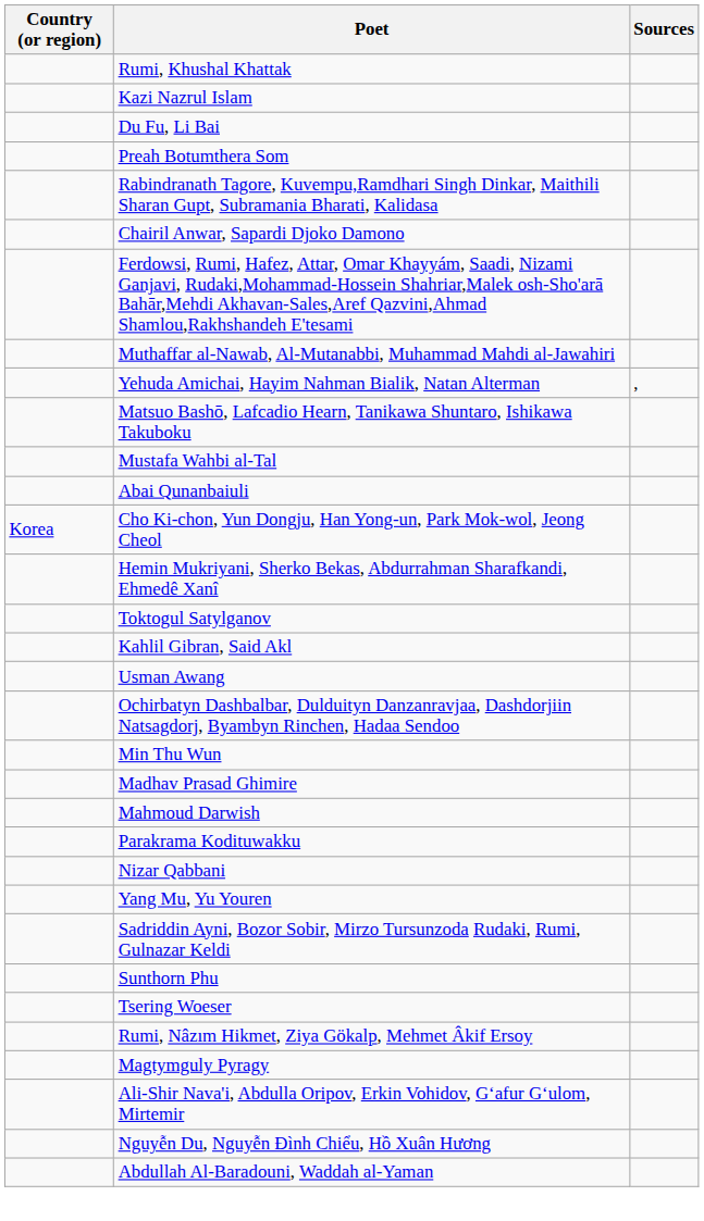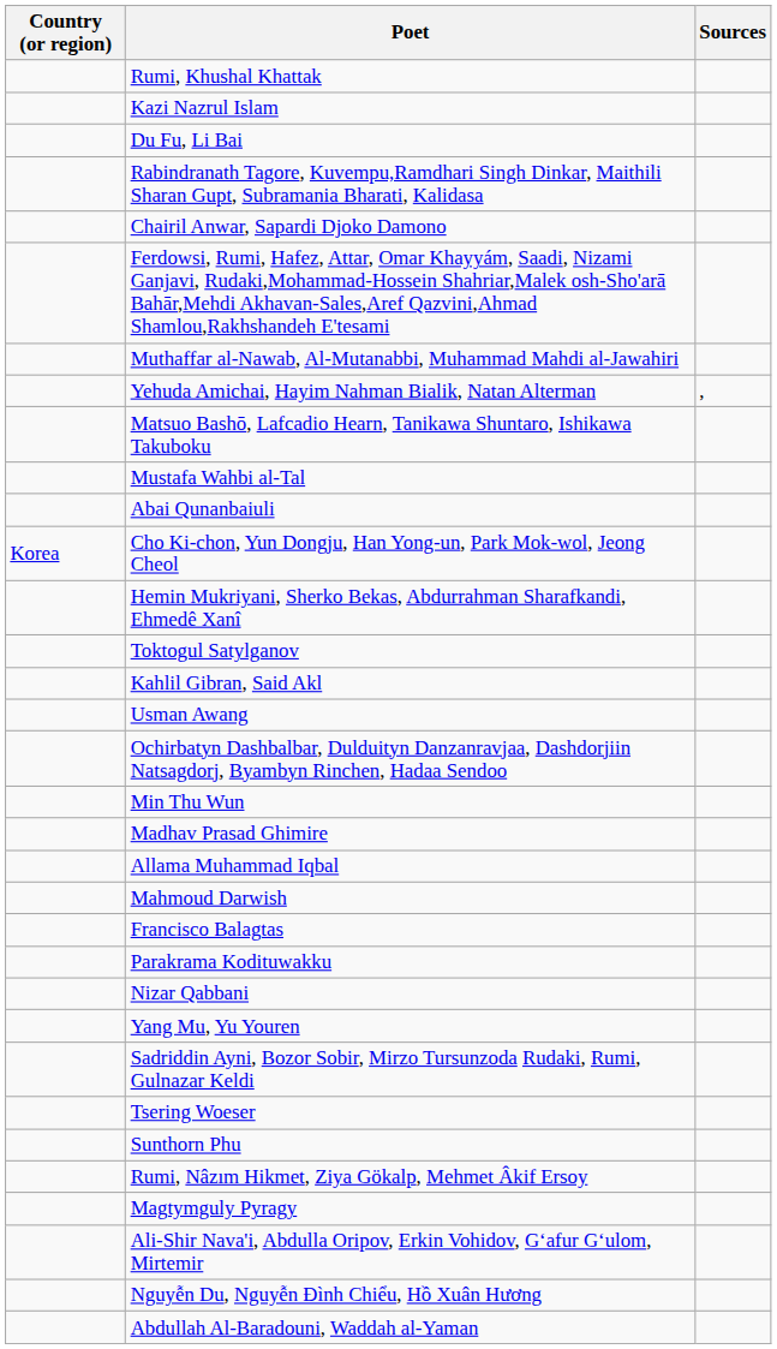 <table class="wikitable sortable">
 <tr>
 <th>Country (or region)</th>
 <th>Poet</th>
 <th>Sources</th>
 </tr>
 <tr>
 <td></td>
 <td><a href='#'>Rumi</a>, <a href='#'>Khushal Khattak</a></td>
 <td></td>
 </tr>
 <tr>
 <td></td>
 <td><a href='#'>Kazi Nazrul Islam</a></td>
 <td></td>
 </tr>
 <tr>
 <td></td>
 <td><a href='#'>Du Fu</a>, <a href='#'>Li Bai</a></td>
-<td></td>
-</tr>
-<tr>
-<td></td>
-<td><a href='#'>Preah Botumthera Som</a></td>
 <td></td>
 </tr>
 <tr>
 <td></td>
 <td><a href='#'>Rabindranath Tagore</a>, <a href='#'>Kuvempu,Ramdhari Singh Dinkar</a>, <a href='#'>Maithili Sharan Gupt</a>, <a href='#'>Subramania Bharati</a>, <a href='#'>Kalidasa</a></td>
 <td></td>
 </tr>
 <tr>
 <td></td>
 <td><a href='#'>Chairil Anwar</a>, <a href='#'>Sapardi Djoko Damono</a></td>
 <td></td>
 </tr>
 <tr>
 <td></td>
 <td><a href='#'>Ferdowsi</a>, <a href='#'>Rumi</a>, <a href='#'>Hafez</a>, <a href='#'>Attar</a>, <a href='#'>Omar Khayyám</a>, <a href='#'>Saadi</a>, <a href='#'>Nizami Ganjavi</a>, <a href='#'>Rudaki</a>,<a href='#'>Mohammad-Hossein Shahriar</a>,<a href='#'>Malek osh-Sho'arā Bahār</a>,<a href='#'>Mehdi Akhavan-Sales</a>,<a href='#'>Aref Qazvini</a>,<a href='#'>Ahmad Shamlou</a>,<a href='#'>Rakhshandeh E'tesami</a></td>
 <td></td>
 </tr>
 <tr>
 <td></td>
 <td><a href='#'>Muthaffar al-Nawab</a>, <a href='#'>Al-Mutanabbi</a>, <a href='#'>Muhammad Mahdi al-Jawahiri</a></td>
 <td></td>
 </tr>
 <tr>
 <td></td>
 <td><a href='#'>Yehuda Amichai</a>,  <a href='#'>Hayim Nahman Bialik</a>, <a href='#'>Natan Alterman</a></td>
 <td>,</td>
 </tr>
 <tr>
 <td></td>
 <td><a href='#'>Matsuo Bashō</a>, <a href='#'>Lafcadio Hearn</a>, <a href='#'>Tanikawa Shuntaro</a>, <a href='#'>Ishikawa Takuboku</a></td>
 <td></td>
 </tr>
 <tr>
 <td></td>
 <td><a href='#'>Mustafa Wahbi al-Tal</a></td>
 <td></td>
 </tr>
 <tr>
 <td></td>
 <td><a href='#'>Abai Qunanbaiuli</a></td>
 <td></td>
 </tr>
 <tr>
 <td> <a href='#'>Korea</a></td>
 <td><a href='#'>Cho Ki-chon</a>, <a href='#'>Yun Dongju</a>, <a href='#'>Han Yong-un</a>, <a href='#'>Park Mok-wol</a>, <a href='#'>Jeong Cheol</a></td>
 <td></td>
 </tr>
 <tr>
 <td></td>
 <td><a href='#'>Hemin Mukriyani</a>, <a href='#'>Sherko Bekas</a>, <a href='#'>Abdurrahman Sharafkandi</a>, <a href='#'>Ehmedê Xanî</a></td>
 <td></td>
 </tr>
 <tr>
 <td></td>
 <td><a href='#'>Toktogul Satylganov</a></td>
 <td></td>
 </tr>
 <tr>
 <td></td>
 <td><a href='#'>Kahlil Gibran</a>, <a href='#'>Said Akl</a></td>
 <td></td>
 </tr>
 <tr>
 <td></td>
 <td><a href='#'>Usman Awang</a></td>
 <td></td>
 </tr>
 <tr>
 <td></td>
 <td><a href='#'>Ochirbatyn Dashbalbar</a>, <a href='#'>Dulduityn Danzanravjaa</a>, <a href='#'>Dashdorjiin Natsagdorj</a>, <a href='#'>Byambyn Rinchen</a>, <a href='#'>Hadaa Sendoo</a></td>
 <td></td>
 </tr>
 <tr>
 <td></td>
 <td><a href='#'>Min Thu Wun</a></td>
 <td></td>
 </tr>
 <tr>
 <td></td>
 <td><a href='#'>Madhav Prasad Ghimire</a></td>
 <td></td>
 </tr>
 <tr>
 <td></td>
+<td><a href='#'>Allama Muhammad Iqbal</a></td>
+<td></td>
+</tr>
+<tr>
+<td></td>
 <td><a href='#'>Mahmoud Darwish</a></td>
+<td></td>
+</tr>
+<tr>
+<td></td>
+<td><a href='#'>Francisco Balagtas</a></td>
 <td></td>
 </tr>
 <tr>
 <td></td>
 <td><a href='#'>Parakrama Kodituwakku</a></td>
 <td></td>
 </tr>
 <tr>
 <td></td>
 <td><a href='#'>Nizar Qabbani</a></td>
 <td></td>
 </tr>
 <tr>
 <td></td>
 <td><a href='#'>Yang Mu</a>, <a href='#'>Yu Youren</a></td>
 <td></td>
 </tr>
 <tr>
 <td></td>
 <td><a href='#'>Sadriddin Ayni</a>, <a href='#'>Bozor Sobir</a>, <a href='#'>Mirzo Tursunzoda</a> <a href='#'>Rudaki</a>, <a href='#'>Rumi</a>, <a href='#'>Gulnazar Keldi</a></td>
 <td></td>
 </tr>
 <tr>
 <td></td>
-<td><a href='#'>Sunthorn Phu</a></td>
+<td><a href='#'>Tsering Woeser</a></td>
 <td></td>
 </tr>
 <tr>
 <td></td>
-<td><a href='#'>Tsering Woeser</a></td>
+<td><a href='#'>Sunthorn Phu</a></td>
 <td></td>
 </tr>
 <tr>
 <td></td>
 <td><a href='#'>Rumi</a>, <a href='#'>Nâzım Hikmet</a>, <a href='#'>Ziya Gökalp</a>, <a href='#'>Mehmet Âkif Ersoy</a></td>
 <td></td>
 </tr>
 <tr>
 <td></td>
 <td><a href='#'>Magtymguly Pyragy</a></td>
 <td></td>
 </tr>
 <tr>
 <td></td>
 <td><a href='#'>Ali-Shir Nava'i</a>, <a href='#'>Abdulla Oripov</a>, <a href='#'>Erkin Vohidov</a>, <a href='#'>Gʻafur Gʻulom</a>, <a href='#'>Mirtemir</a></td>
 <td></td>
 </tr>
 <tr>
 <td></td>
 <td><a href='#'>Nguyễn Du</a>, <a href='#'>Nguyễn Đình Chiểu</a>, <a href='#'>Hồ Xuân Hương</a></td>
 <td></td>
 </tr>
 <tr>
 <td></td>
 <td><a href='#'>Abdullah Al-Baradouni</a>, <a href='#'>Waddah al-Yaman</a></td>
 <td></td>
 </tr>
 </table>
